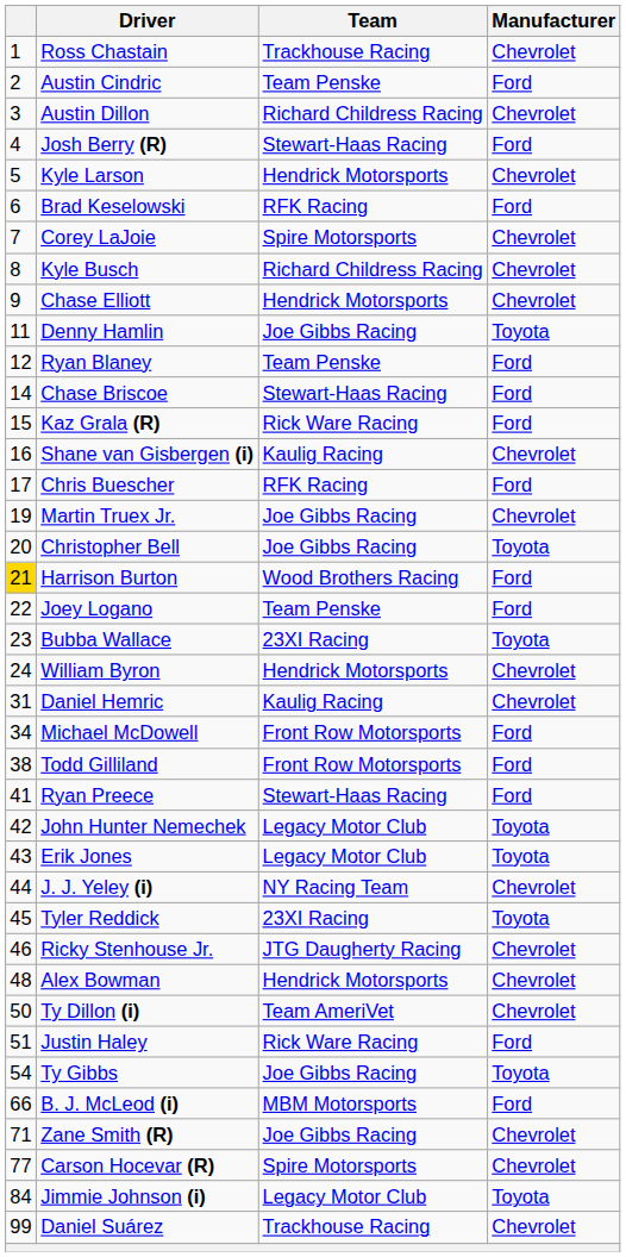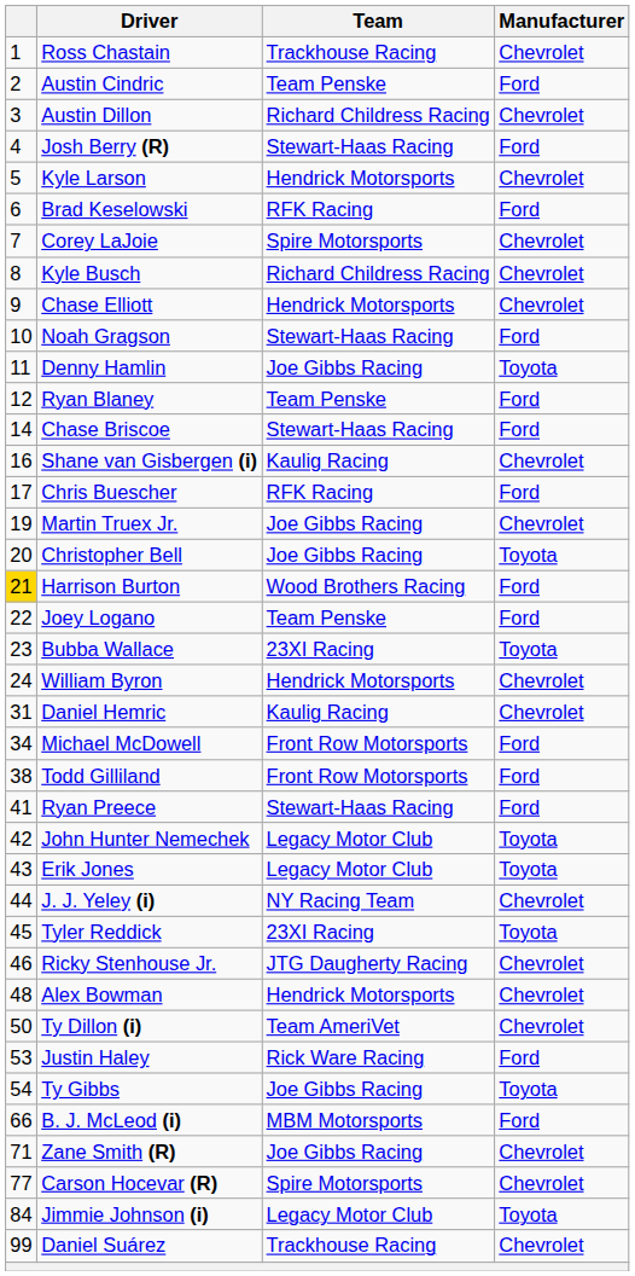 <table class="wikitable" style="font-size:95%">
 <tr>
 <th></th>
 <th>Driver</th>
 <th>Team</th>
 <th>Manufacturer</th>
 </tr>
 <tr>
 <td>1</td>
 <td><a href='#'>Ross Chastain</a></td>
 <td><a href='#'>Trackhouse Racing</a></td>
 <td><a href='#'>Chevrolet</a></td>
 </tr>
 <tr>
 <td>2</td>
 <td><a href='#'>Austin Cindric</a></td>
 <td><a href='#'>Team Penske</a></td>
 <td><a href='#'>Ford</a></td>
 </tr>
 <tr>
 <td>3</td>
 <td><a href='#'>Austin Dillon</a></td>
 <td nowrap><a href='#'>Richard Childress Racing</a></td>
 <td><a href='#'>Chevrolet</a></td>
 </tr>
 <tr>
 <td>4</td>
 <td><a href='#'>Josh Berry</a> <strong>(R)</strong></td>
 <td><a href='#'>Stewart-Haas Racing</a></td>
 <td><a href='#'>Ford</a></td>
 </tr>
 <tr>
 <td>5</td>
 <td><a href='#'>Kyle Larson</a></td>
 <td><a href='#'>Hendrick Motorsports</a></td>
 <td><a href='#'>Chevrolet</a></td>
 </tr>
 <tr>
 <td>6</td>
 <td><a href='#'>Brad Keselowski</a></td>
 <td><a href='#'>RFK Racing</a></td>
 <td><a href='#'>Ford</a></td>
 </tr>
 <tr>
 <td>7</td>
 <td><a href='#'>Corey LaJoie</a></td>
 <td><a href='#'>Spire Motorsports</a></td>
 <td><a href='#'>Chevrolet</a></td>
 </tr>
 <tr>
 <td>8</td>
 <td><a href='#'>Kyle Busch</a></td>
 <td><a href='#'>Richard Childress Racing</a></td>
 <td><a href='#'>Chevrolet</a></td>
 </tr>
 <tr>
 <td>9</td>
 <td><a href='#'>Chase Elliott</a></td>
 <td><a href='#'>Hendrick Motorsports</a></td>
 <td><a href='#'>Chevrolet</a></td>
 </tr>
 <tr>
+<td>10</td>
+<td><a href='#'>Noah Gragson</a></td>
+<td><a href='#'>Stewart-Haas Racing</a></td>
+<td><a href='#'>Ford</a></td>
+</tr>
+<tr>
 <td>11</td>
 <td><a href='#'>Denny Hamlin</a></td>
 <td><a href='#'>Joe Gibbs Racing</a></td>
 <td><a href='#'>Toyota</a></td>
 </tr>
 <tr>
 <td>12</td>
 <td><a href='#'>Ryan Blaney</a></td>
 <td><a href='#'>Team Penske</a></td>
 <td><a href='#'>Ford</a></td>
 </tr>
 <tr>
 <td>14</td>
 <td><a href='#'>Chase Briscoe</a></td>
 <td><a href='#'>Stewart-Haas Racing</a></td>
-<td><a href='#'>Ford</a></td>
-</tr>
-<tr>
-<td>15</td>
-<td><a href='#'>Kaz Grala</a> <strong>(R)</strong></td>
-<td><a href='#'>Rick Ware Racing</a></td>
 <td><a href='#'>Ford</a></td>
 </tr>
 <tr>
 <td>16</td>
 <td nowrap><a href='#'>Shane van Gisbergen</a> <strong>(i)</strong></td>
 <td><a href='#'>Kaulig Racing</a></td>
 <td><a href='#'>Chevrolet</a></td>
 </tr>
 <tr>
 <td>17</td>
 <td><a href='#'>Chris Buescher</a></td>
 <td><a href='#'>RFK Racing</a></td>
 <td><a href='#'>Ford</a></td>
 </tr>
 <tr>
 <td>19</td>
 <td><a href='#'>Martin Truex Jr.</a></td>
 <td><a href='#'>Joe Gibbs Racing</a></td>
 <td><a href='#'>Chevrolet</a></td>
 </tr>
 <tr>
 <td>20</td>
 <td><a href='#'>Christopher Bell</a></td>
 <td><a href='#'>Joe Gibbs Racing</a></td>
 <td><a href='#'>Toyota</a></td>
 </tr>
 <tr>
 <td style="background: gold;">21</td>
 <td><a href='#'>Harrison Burton</a></td>
 <td><a href='#'>Wood Brothers Racing</a></td>
 <td><a href='#'>Ford</a></td>
 </tr>
 <tr>
 <td>22</td>
 <td><a href='#'>Joey Logano</a></td>
 <td><a href='#'>Team Penske</a></td>
 <td><a href='#'>Ford</a></td>
 </tr>
 <tr>
 <td>23</td>
 <td><a href='#'>Bubba Wallace</a></td>
 <td><a href='#'>23XI Racing</a></td>
 <td><a href='#'>Toyota</a></td>
 </tr>
 <tr>
 <td>24</td>
 <td><a href='#'>William Byron</a></td>
 <td><a href='#'>Hendrick Motorsports</a></td>
 <td><a href='#'>Chevrolet</a></td>
 </tr>
 <tr>
 <td>31</td>
 <td><a href='#'>Daniel Hemric</a></td>
 <td><a href='#'>Kaulig Racing</a></td>
 <td><a href='#'>Chevrolet</a></td>
 </tr>
 <tr>
 <td>34</td>
 <td><a href='#'>Michael McDowell</a></td>
 <td><a href='#'>Front Row Motorsports</a></td>
 <td><a href='#'>Ford</a></td>
 </tr>
 <tr>
 <td>38</td>
 <td><a href='#'>Todd Gilliland</a></td>
 <td><a href='#'>Front Row Motorsports</a></td>
 <td><a href='#'>Ford</a></td>
 </tr>
 <tr>
 <td>41</td>
 <td><a href='#'>Ryan Preece</a></td>
 <td><a href='#'>Stewart-Haas Racing</a></td>
 <td><a href='#'>Ford</a></td>
 </tr>
 <tr>
 <td>42</td>
 <td><a href='#'>John Hunter Nemechek</a></td>
 <td><a href='#'>Legacy Motor Club</a></td>
 <td><a href='#'>Toyota</a></td>
 </tr>
 <tr>
 <td>43</td>
 <td><a href='#'>Erik Jones</a></td>
 <td><a href='#'>Legacy Motor Club</a></td>
 <td><a href='#'>Toyota</a></td>
 </tr>
 <tr>
 <td>44</td>
 <td><a href='#'>J. J. Yeley</a> <strong>(i)</strong></td>
 <td><a href='#'>NY Racing Team</a></td>
 <td><a href='#'>Chevrolet</a></td>
 </tr>
 <tr>
 <td>45</td>
 <td><a href='#'>Tyler Reddick</a></td>
 <td><a href='#'>23XI Racing</a></td>
 <td><a href='#'>Toyota</a></td>
 </tr>
 <tr>
 <td>46</td>
 <td><a href='#'>Ricky Stenhouse Jr.</a></td>
 <td><a href='#'>JTG Daugherty Racing</a></td>
 <td><a href='#'>Chevrolet</a></td>
 </tr>
 <tr>
 <td>48</td>
 <td><a href='#'>Alex Bowman</a></td>
 <td><a href='#'>Hendrick Motorsports</a></td>
 <td><a href='#'>Chevrolet</a></td>
 </tr>
 <tr>
 <td>50</td>
 <td><a href='#'>Ty Dillon</a> <strong>(i)</strong></td>
 <td><a href='#'>Team AmeriVet</a></td>
 <td><a href='#'>Chevrolet</a></td>
 </tr>
 <tr>
-<td>51</td>
+<td>53</td>
 <td><a href='#'>Justin Haley</a></td>
 <td><a href='#'>Rick Ware Racing</a></td>
 <td><a href='#'>Ford</a></td>
 </tr>
 <tr>
 <td>54</td>
 <td><a href='#'>Ty Gibbs</a></td>
 <td><a href='#'>Joe Gibbs Racing</a></td>
 <td><a href='#'>Toyota</a></td>
 </tr>
 <tr>
 <td>66</td>
 <td><a href='#'>B. J. McLeod</a>  <strong>(i)</strong></td>
 <td><a href='#'>MBM Motorsports</a></td>
 <td><a href='#'>Ford</a></td>
 </tr>
 <tr>
 <td>71</td>
 <td><a href='#'>Zane Smith</a> <strong>(R)</strong></td>
 <td><a href='#'>Joe Gibbs Racing</a></td>
 <td><a href='#'>Chevrolet</a></td>
 </tr>
 <tr>
 <td>77</td>
 <td><a href='#'>Carson Hocevar</a> <strong>(R)</strong></td>
 <td><a href='#'>Spire Motorsports</a></td>
 <td><a href='#'>Chevrolet</a></td>
 </tr>
 <tr>
 <td>84</td>
 <td><a href='#'>Jimmie Johnson</a> <strong>(i)</strong></td>
 <td><a href='#'>Legacy Motor Club</a></td>
 <td><a href='#'>Toyota</a></td>
 </tr>
 <tr>
 <td>99</td>
 <td><a href='#'>Daniel Suárez</a></td>
 <td><a href='#'>Trackhouse Racing</a></td>
 <td><a href='#'>Chevrolet</a></td>
 </tr>
 <tr>
 <th colspan="4"></th>
 </tr>
 </table>
